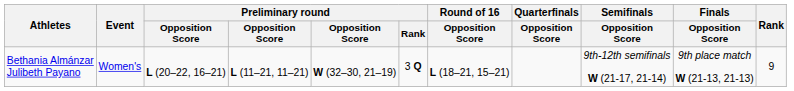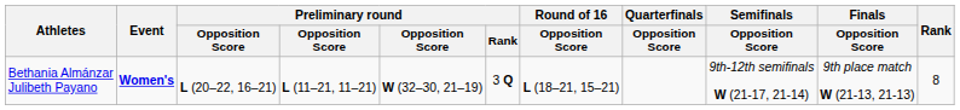 <table class=wikitable style=font-size:90%;text-align:center>
 <tr>
 <th rowspan=2>Athletes</th>
 <th rowspan=2>Event</th>
 <th colspan=4>Preliminary round</th>
 <th>Round of 16</th>
 <th>Quarterfinals</th>
 <th>Semifinals</th>
 <th>Finals</th>
 <th rowspan=2>Rank</th>
 </tr>
 <tr style=font-size:95%>
 <th>Opposition<br>Score</th>
 <th>Opposition<br>Score</th>
 <th>Opposition<br>Score</th>
 <th>Rank</th>
 <th>Opposition<br>Score</th>
 <th>Opposition<br>Score</th>
 <th>Opposition<br>Score</th>
 <th>Opposition<br>Score</th>
 </tr>
 <tr>
 <td align=left><a href='#'>Bethania Almánzar</a><br><a href='#'>Julibeth Payano</a></td>
-<td align=left><a href='#'>Women's</a></td>
+<td align=left><strong><a href='#'>Women's</a></strong></td>
 <td><br><strong>L</strong> (20–22, 16–21)</td>
 <td><br><strong>L</strong> (11–21, 11–21)</td>
 <td><br><strong>W</strong> (32–30, 21–19)</td>
 <td>3 <strong>Q</strong></td>
 <td><br><strong>L</strong> (18–21, 15–21)</td>
 <td></td>
 <td><em>9th-12th semifinals</em><br><br><strong>W</strong> (21-17, 21-14)</td>
 <td><em>9th place match</em><br><br><strong>W</strong> (21-13, 21-13)</td>
-<td>9</td>
+<td>8</td>
 </tr>
 </table>
